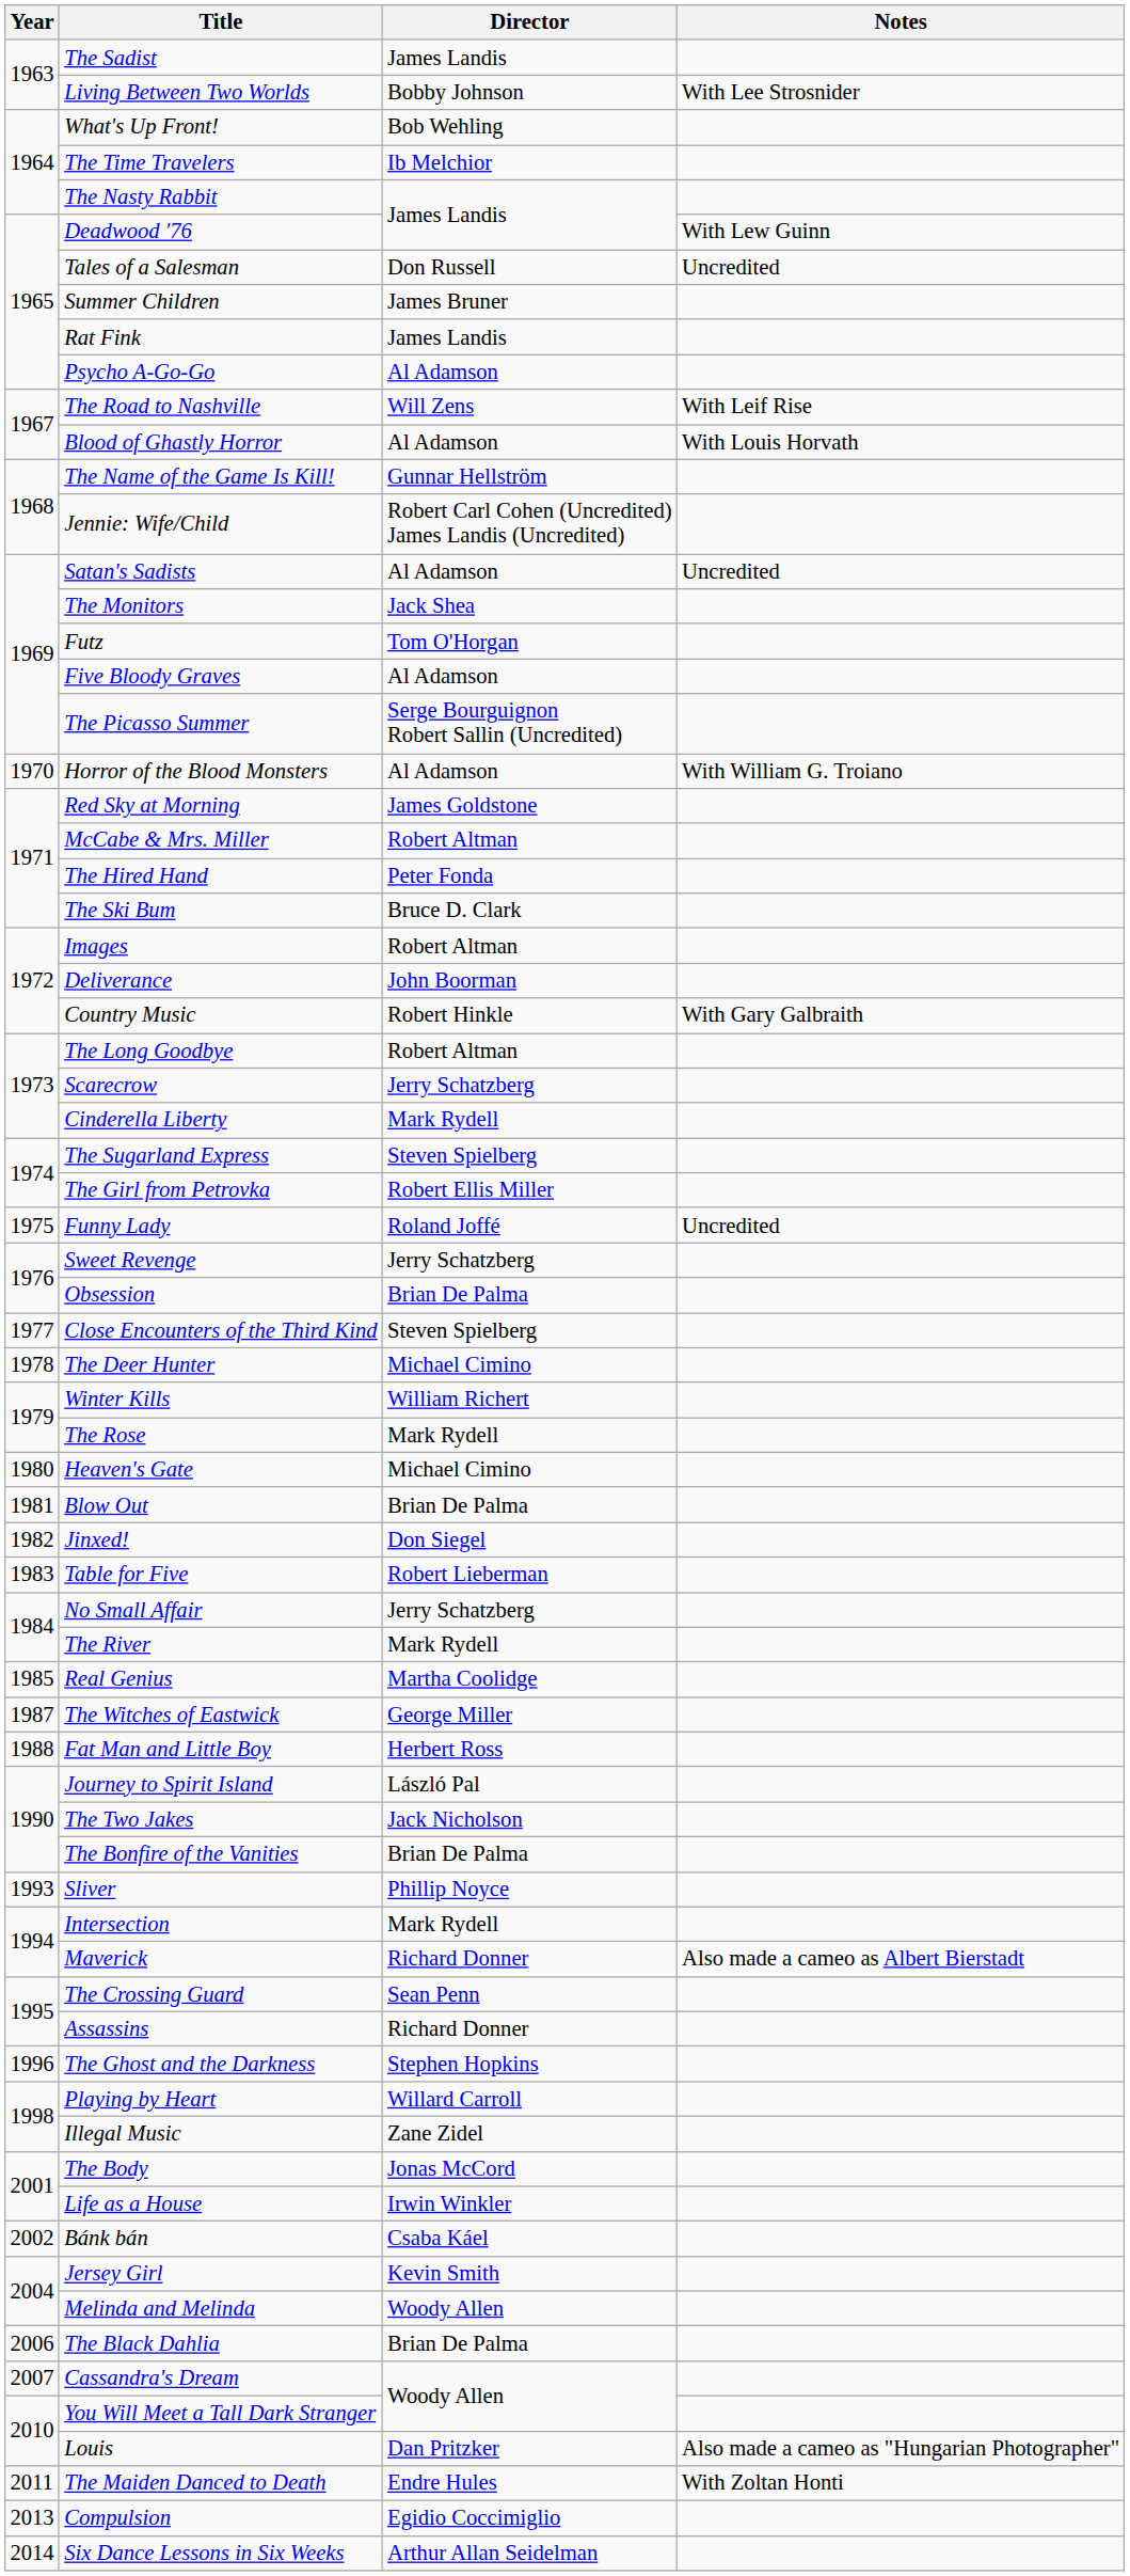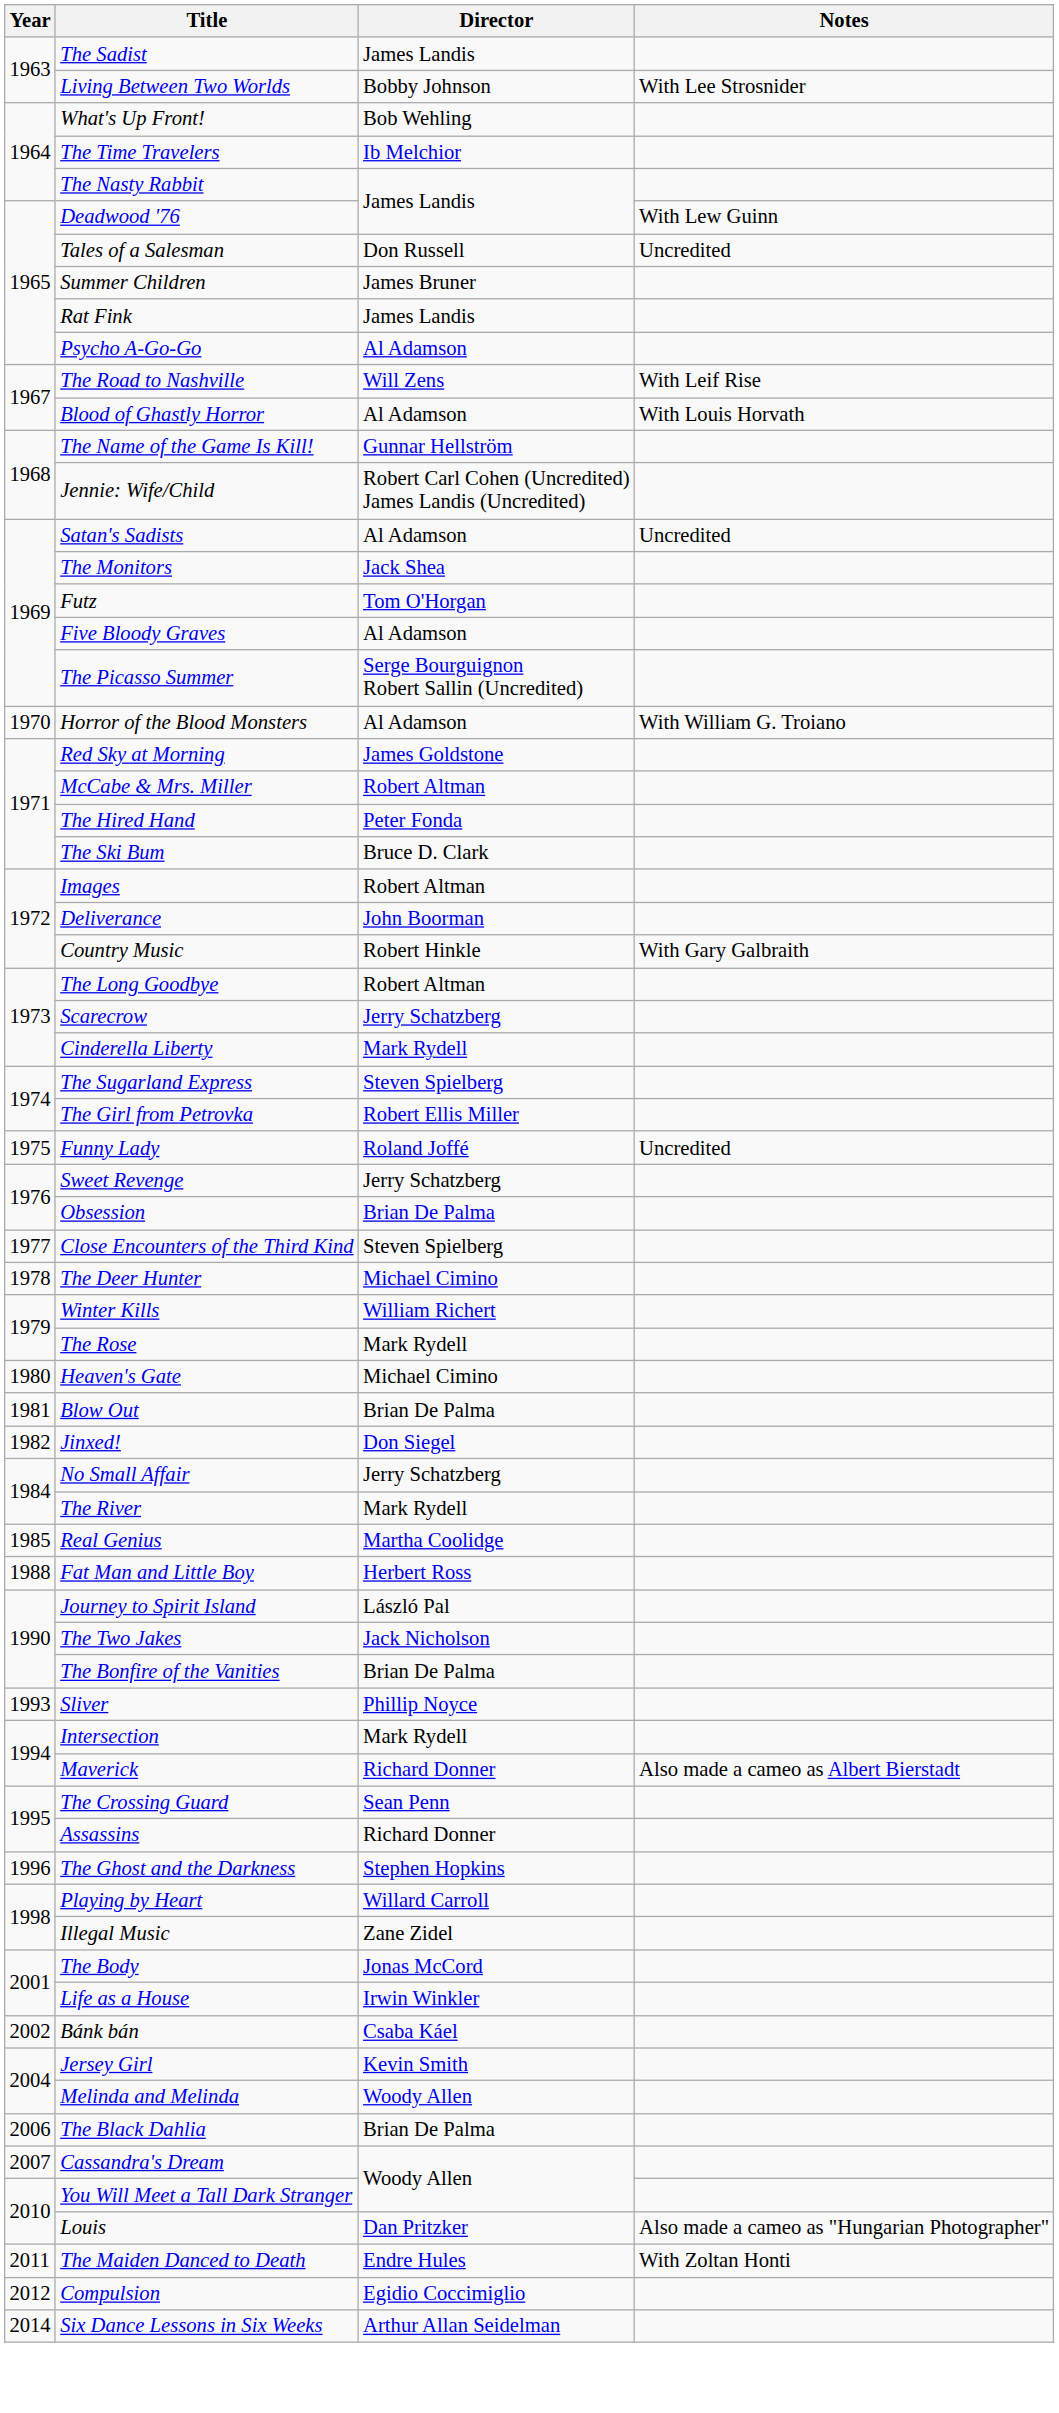 <table class="wikitable">
 <tr>
 <th>Year</th>
 <th>Title</th>
 <th>Director</th>
 <th>Notes</th>
 </tr>
 <tr>
 <td rowspan=2>1963</td>
 <td><em><a href='#'>The Sadist</a></em></td>
 <td>James Landis</td>
 <td></td>
 </tr>
 <tr>
 <td><em><a href='#'>Living Between Two Worlds</a></em></td>
 <td>Bobby Johnson</td>
 <td>With Lee Strosnider</td>
 </tr>
 <tr>
 <td rowspan=3>1964</td>
 <td><em>What's Up Front!</em></td>
 <td>Bob Wehling</td>
 <td></td>
 </tr>
 <tr>
 <td><em><a href='#'>The Time Travelers</a></em></td>
 <td><a href='#'>Ib Melchior</a></td>
 <td></td>
 </tr>
 <tr>
 <td><em><a href='#'>The Nasty Rabbit</a></em></td>
 <td rowspan=2>James Landis</td>
 <td></td>
 </tr>
 <tr>
 <td rowspan=5>1965</td>
 <td><em><a href='#'>Deadwood '76</a></em></td>
 <td>With Lew Guinn</td>
 </tr>
 <tr>
 <td><em>Tales of a Salesman</em></td>
 <td>Don Russell</td>
 <td>Uncredited</td>
 </tr>
 <tr>
 <td><em>Summer Children</em></td>
 <td>James Bruner</td>
 <td></td>
 </tr>
 <tr>
 <td><em>Rat Fink</em></td>
 <td>James Landis</td>
 <td></td>
 </tr>
 <tr>
 <td><em><a href='#'>Psycho A-Go-Go</a></em></td>
 <td><a href='#'>Al Adamson</a></td>
 <td></td>
 </tr>
 <tr>
 <td rowspan=2>1967</td>
 <td><em><a href='#'>The Road to Nashville</a></em></td>
 <td><a href='#'>Will Zens</a></td>
 <td>With Leif Rise</td>
 </tr>
 <tr>
 <td><em><a href='#'>Blood of Ghastly Horror</a></em></td>
 <td>Al Adamson</td>
 <td>With Louis Horvath</td>
 </tr>
 <tr>
 <td rowspan=2>1968</td>
 <td><em><a href='#'>The Name of the Game Is Kill!</a></em></td>
 <td><a href='#'>Gunnar Hellström</a></td>
 <td></td>
 </tr>
 <tr>
 <td><em>Jennie: Wife/Child</em></td>
 <td>Robert Carl Cohen (Uncredited)<br>James Landis (Uncredited)</td>
 <td></td>
 </tr>
 <tr>
 <td rowspan=5>1969</td>
 <td><em><a href='#'>Satan's Sadists</a></em></td>
 <td>Al Adamson</td>
 <td>Uncredited</td>
 </tr>
 <tr>
 <td><em><a href='#'>The Monitors</a></em></td>
 <td><a href='#'>Jack Shea</a></td>
 <td></td>
 </tr>
 <tr>
 <td><em>Futz</em></td>
 <td><a href='#'>Tom O'Horgan</a></td>
 <td></td>
 </tr>
 <tr>
 <td><em><a href='#'>Five Bloody Graves</a></em></td>
 <td>Al Adamson</td>
 <td></td>
 </tr>
 <tr>
 <td><em><a href='#'>The Picasso Summer</a></em></td>
 <td><a href='#'>Serge Bourguignon</a><br>Robert Sallin (Uncredited)</td>
 <td></td>
 </tr>
 <tr>
 <td>1970</td>
 <td><em>Horror of the Blood Monsters</em></td>
 <td>Al Adamson</td>
 <td>With William G. Troiano</td>
 </tr>
 <tr>
 <td rowspan=4>1971</td>
 <td><em><a href='#'>Red Sky at Morning</a></em></td>
 <td><a href='#'>James Goldstone</a></td>
 <td></td>
 </tr>
 <tr>
 <td><em><a href='#'>McCabe & Mrs. Miller</a></em></td>
 <td><a href='#'>Robert Altman</a></td>
 <td></td>
 </tr>
 <tr>
 <td><em><a href='#'>The Hired Hand</a></em></td>
 <td><a href='#'>Peter Fonda</a></td>
 <td></td>
 </tr>
 <tr>
 <td><em><a href='#'>The Ski Bum</a></em></td>
 <td>Bruce D. Clark</td>
 <td></td>
 </tr>
 <tr>
 <td rowspan=3>1972</td>
 <td><em><a href='#'>Images</a></em></td>
 <td>Robert Altman</td>
 <td></td>
 </tr>
 <tr>
 <td><em><a href='#'>Deliverance</a></em></td>
 <td><a href='#'>John Boorman</a></td>
 <td></td>
 </tr>
 <tr>
 <td><em>Country Music</em></td>
 <td>Robert Hinkle</td>
 <td>With Gary Galbraith</td>
 </tr>
 <tr>
 <td rowspan=3>1973</td>
 <td><em><a href='#'>The Long Goodbye</a></em></td>
 <td>Robert Altman</td>
 <td></td>
 </tr>
 <tr>
 <td><em><a href='#'>Scarecrow</a></em></td>
 <td><a href='#'>Jerry Schatzberg</a></td>
 <td></td>
 </tr>
 <tr>
 <td><em><a href='#'>Cinderella Liberty</a></em></td>
 <td><a href='#'>Mark Rydell</a></td>
 <td></td>
 </tr>
 <tr>
 <td rowspan=2>1974</td>
 <td><em><a href='#'>The Sugarland Express</a></em></td>
 <td><a href='#'>Steven Spielberg</a></td>
 <td></td>
 </tr>
 <tr>
 <td><em><a href='#'>The Girl from Petrovka</a></em></td>
 <td><a href='#'>Robert Ellis Miller</a></td>
 <td></td>
 </tr>
 <tr>
 <td>1975</td>
 <td><em><a href='#'>Funny Lady</a></em></td>
 <td><a href='#'>Roland Joffé</a></td>
 <td>Uncredited</td>
 </tr>
 <tr>
 <td rowspan=2>1976</td>
 <td><em><a href='#'>Sweet Revenge</a></em></td>
 <td>Jerry Schatzberg</td>
 <td></td>
 </tr>
 <tr>
 <td><em><a href='#'>Obsession</a></em></td>
 <td><a href='#'>Brian De Palma</a></td>
 <td></td>
 </tr>
 <tr>
 <td>1977</td>
 <td><em><a href='#'>Close Encounters of the Third Kind</a></em></td>
 <td>Steven Spielberg</td>
 <td></td>
 </tr>
 <tr>
 <td>1978</td>
 <td><em><a href='#'>The Deer Hunter</a></em></td>
 <td><a href='#'>Michael Cimino</a></td>
 <td></td>
 </tr>
 <tr>
 <td rowspan=2>1979</td>
 <td><em><a href='#'>Winter Kills</a></em></td>
 <td><a href='#'>William Richert</a></td>
 <td></td>
 </tr>
 <tr>
 <td><em><a href='#'>The Rose</a></em></td>
 <td>Mark Rydell</td>
 <td></td>
 </tr>
 <tr>
 <td>1980</td>
 <td><em><a href='#'>Heaven's Gate</a></em></td>
 <td>Michael Cimino</td>
 <td></td>
 </tr>
 <tr>
 <td>1981</td>
 <td><em><a href='#'>Blow Out</a></em></td>
 <td>Brian De Palma</td>
 <td></td>
 </tr>
 <tr>
 <td>1982</td>
 <td><em><a href='#'>Jinxed!</a></em></td>
 <td><a href='#'>Don Siegel</a></td>
 <td></td>
 </tr>
 <tr>
-<td>1983</td>
-<td><em><a href='#'>Table for Five</a></em></td>
-<td><a href='#'>Robert Lieberman</a></td>
-<td></td>
-</tr>
-<tr>
 <td rowspan=2>1984</td>
 <td><em><a href='#'>No Small Affair</a></em></td>
 <td>Jerry Schatzberg</td>
 <td></td>
 </tr>
 <tr>
 <td><em><a href='#'>The River</a></em></td>
 <td>Mark Rydell</td>
 <td></td>
 </tr>
 <tr>
 <td>1985</td>
 <td><em><a href='#'>Real Genius</a></em></td>
 <td><a href='#'>Martha Coolidge</a></td>
-<td></td>
-</tr>
-<tr>
-<td>1987</td>
-<td><em><a href='#'>The Witches of Eastwick</a></em></td>
-<td><a href='#'>George Miller</a></td>
 <td></td>
 </tr>
 <tr>
 <td>1988</td>
 <td><em><a href='#'>Fat Man and Little Boy</a></em></td>
 <td><a href='#'>Herbert Ross</a></td>
 <td></td>
 </tr>
 <tr>
 <td rowspan=3>1990</td>
 <td><em><a href='#'>Journey to Spirit Island</a></em></td>
 <td>László Pal</td>
 <td></td>
 </tr>
 <tr>
 <td><em><a href='#'>The Two Jakes</a></em></td>
 <td><a href='#'>Jack Nicholson</a></td>
 <td></td>
 </tr>
 <tr>
 <td><em><a href='#'>The Bonfire of the Vanities</a></em></td>
 <td>Brian De Palma</td>
 <td></td>
 </tr>
 <tr>
 <td>1993</td>
 <td><em><a href='#'>Sliver</a></em></td>
 <td><a href='#'>Phillip Noyce</a></td>
 <td></td>
 </tr>
 <tr>
 <td rowspan=2>1994</td>
 <td><em><a href='#'>Intersection</a></em></td>
 <td>Mark Rydell</td>
 <td></td>
 </tr>
 <tr>
 <td><em><a href='#'>Maverick</a></em></td>
 <td><a href='#'>Richard Donner</a></td>
 <td>Also made a cameo as <a href='#'>Albert Bierstadt</a></td>
 </tr>
 <tr>
 <td rowspan=2>1995</td>
 <td><em><a href='#'>The Crossing Guard</a></em></td>
 <td><a href='#'>Sean Penn</a></td>
 <td></td>
 </tr>
 <tr>
 <td><em><a href='#'>Assassins</a></em></td>
 <td>Richard Donner</td>
 <td></td>
 </tr>
 <tr>
 <td>1996</td>
 <td><em><a href='#'>The Ghost and the Darkness</a></em></td>
 <td><a href='#'>Stephen Hopkins</a></td>
 <td></td>
 </tr>
 <tr>
 <td rowspan=2>1998</td>
 <td><em><a href='#'>Playing by Heart</a></em></td>
 <td><a href='#'>Willard Carroll</a></td>
 <td></td>
 </tr>
 <tr>
 <td><em>Illegal Music</em></td>
 <td>Zane Zidel</td>
 <td></td>
 </tr>
 <tr>
 <td rowspan=2>2001</td>
 <td><em><a href='#'>The Body</a></em></td>
 <td><a href='#'>Jonas McCord</a></td>
 <td></td>
 </tr>
 <tr>
 <td><em><a href='#'>Life as a House</a></em></td>
 <td><a href='#'>Irwin Winkler</a></td>
 <td></td>
 </tr>
 <tr>
 <td>2002</td>
 <td><em>Bánk bán</em></td>
 <td><a href='#'>Csaba Káel</a></td>
 <td></td>
 </tr>
 <tr>
 <td rowspan=2>2004</td>
 <td><em><a href='#'>Jersey Girl</a></em></td>
 <td><a href='#'>Kevin Smith</a></td>
 <td></td>
 </tr>
 <tr>
 <td><em><a href='#'>Melinda and Melinda</a></em></td>
 <td><a href='#'>Woody Allen</a></td>
 <td></td>
 </tr>
 <tr>
 <td>2006</td>
 <td><em><a href='#'>The Black Dahlia</a></em></td>
 <td>Brian De Palma</td>
 <td></td>
 </tr>
 <tr>
 <td>2007</td>
 <td><em><a href='#'>Cassandra's Dream</a></em></td>
 <td rowspan=2>Woody Allen</td>
 <td></td>
 </tr>
 <tr>
 <td rowspan=2>2010</td>
 <td><em><a href='#'>You Will Meet a Tall Dark Stranger</a></em></td>
 <td></td>
 </tr>
 <tr>
 <td><em>Louis</em></td>
 <td><a href='#'>Dan Pritzker</a></td>
 <td>Also made a cameo as "Hungarian Photographer"</td>
 </tr>
 <tr>
 <td>2011</td>
 <td><em><a href='#'>The Maiden Danced to Death</a></em></td>
 <td><a href='#'>Endre Hules</a></td>
 <td>With Zoltan Honti</td>
 </tr>
 <tr>
-<td>2013</td>
+<td>2012</td>
 <td><em><a href='#'>Compulsion</a></em></td>
 <td><a href='#'>Egidio Coccimiglio</a></td>
 <td></td>
 </tr>
 <tr>
 <td>2014</td>
 <td><em><a href='#'>Six Dance Lessons in Six Weeks</a></em></td>
 <td><a href='#'>Arthur Allan Seidelman</a></td>
 <td></td>
 </tr>
 </table>
